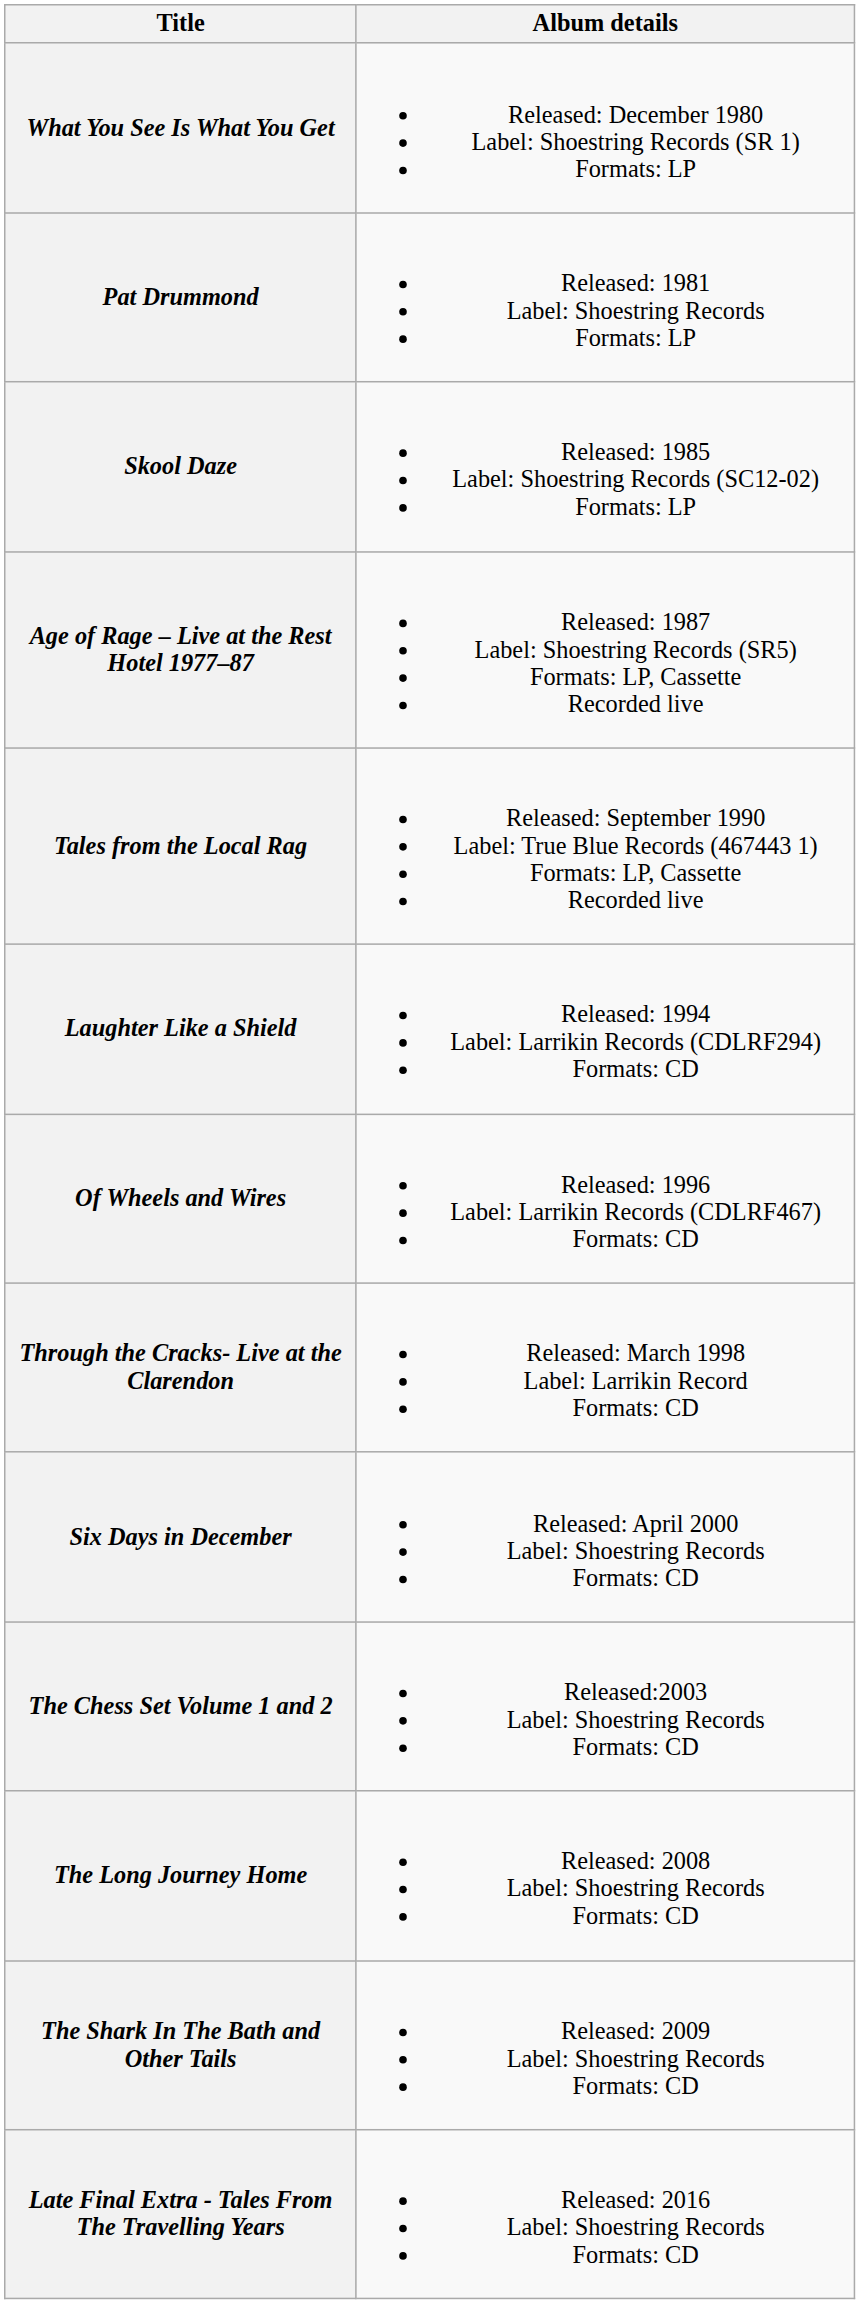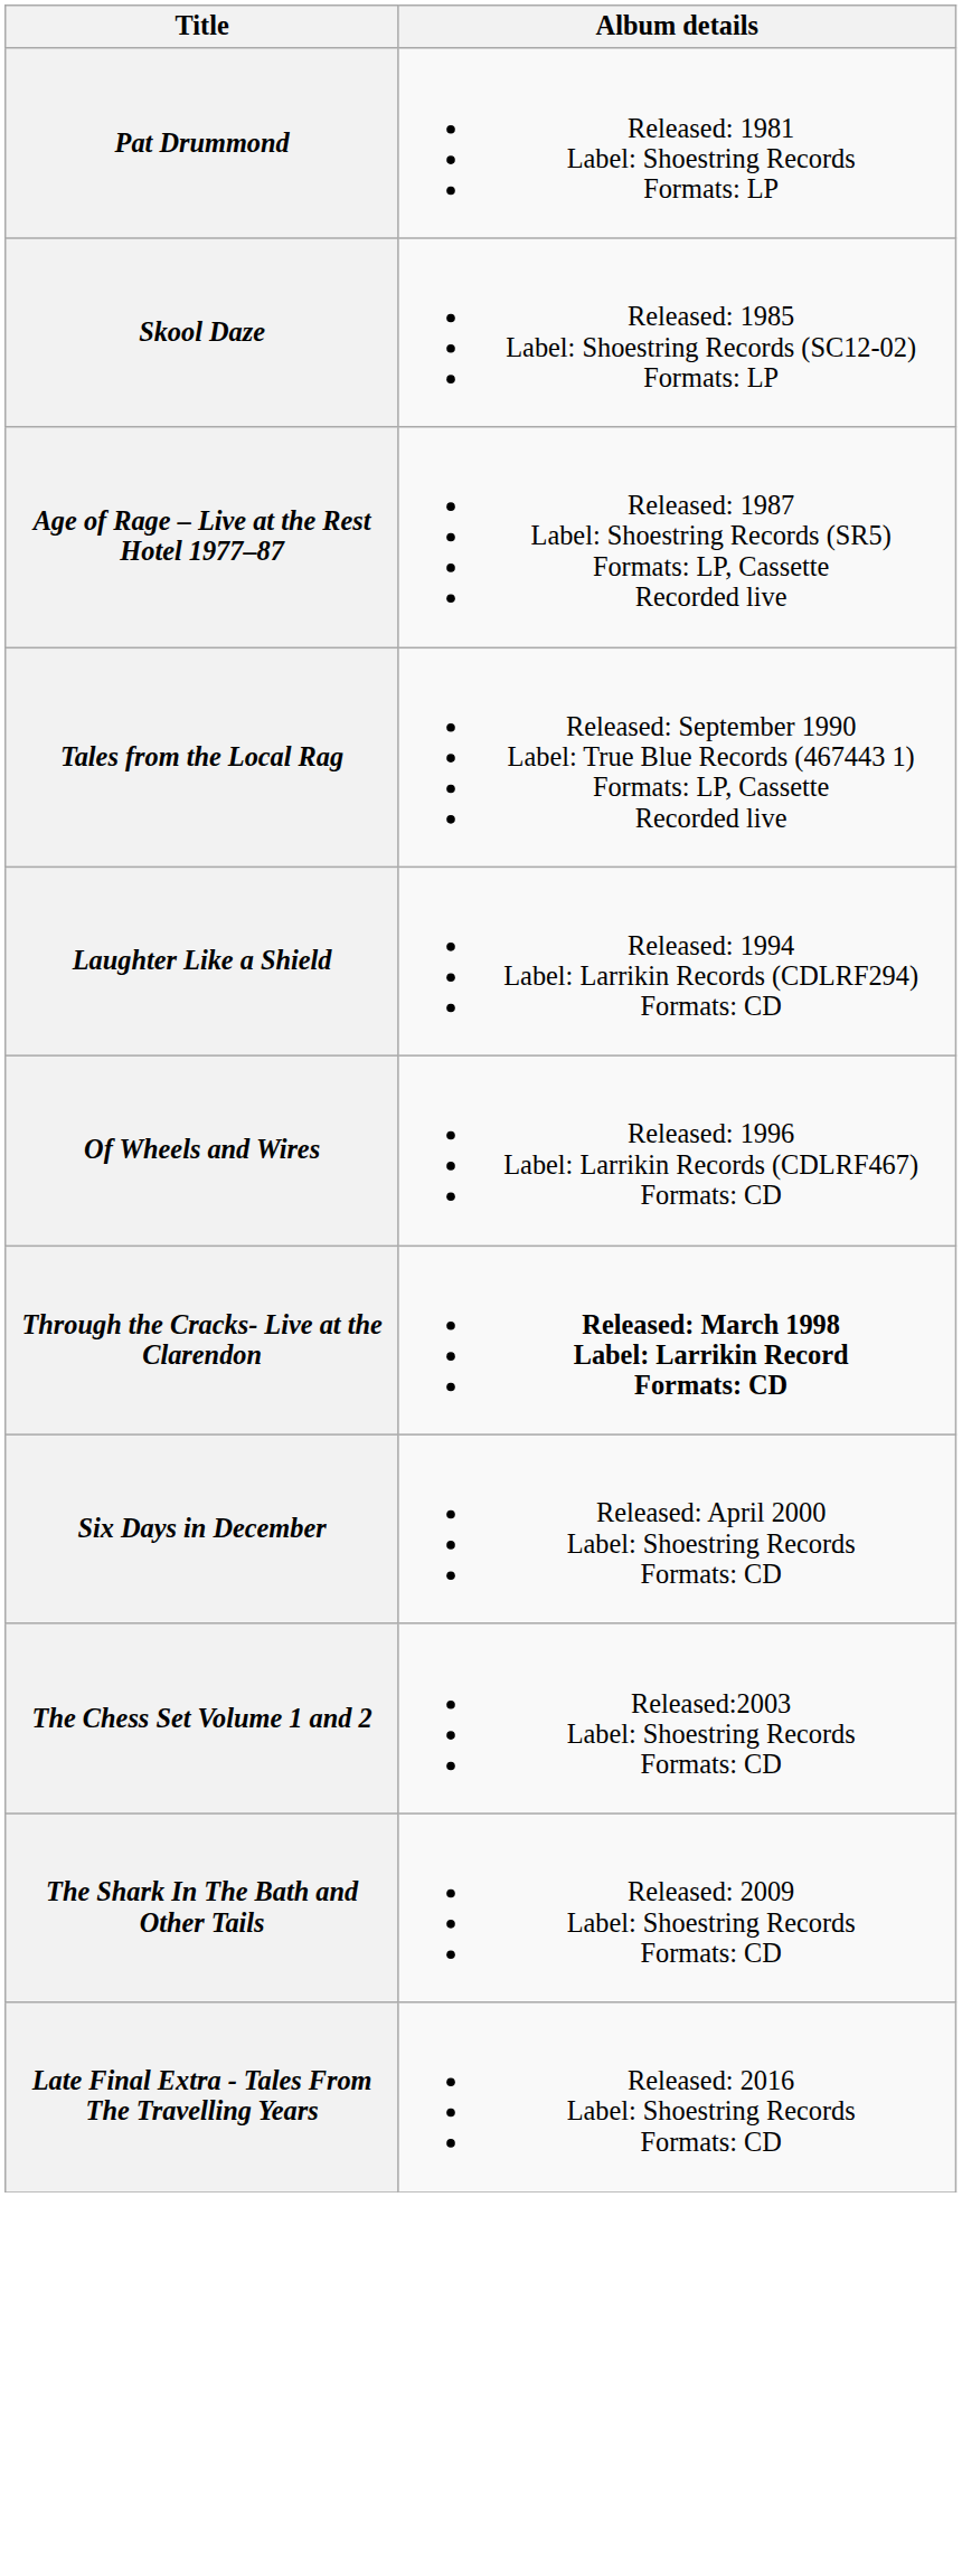 <table class="wikitable plainrowheaders" style="text-align:center;">
 <tr>
 <th scope="col" rowspan="1" style="width:14em;">Title</th>
 <th scope="col" rowspan="1" style="width:20em;">Album details</th>
-</tr>
-<tr>
-<th scope="row"><em>What You See Is What You Get</em></th>
-<td><br><ul><li>Released: December 1980</li><li>Label: Shoestring Records (SR 1)</li><li>Formats: LP</li></ul></td>
 </tr>
 <tr>
 <th scope="row"><em>Pat Drummond</em></th>
 <td><br><ul><li>Released: 1981</li><li>Label: Shoestring Records</li><li>Formats: LP</li></ul></td>
 </tr>
 <tr>
 <th scope="row"><em>Skool Daze</em></th>
 <td><br><ul><li>Released: 1985</li><li>Label: Shoestring Records (SC12-02)</li><li>Formats: LP</li></ul></td>
 </tr>
 <tr>
 <th scope="row"><em>Age of Rage – Live at the Rest Hotel 1977–87</em></th>
 <td><br><ul><li>Released: 1987</li><li>Label: Shoestring Records (SR5)</li><li>Formats: LP, Cassette</li><li>Recorded live</li></ul></td>
 </tr>
 <tr>
 <th scope="row"><em>Tales from the Local Rag</em></th>
 <td><br><ul><li>Released: September 1990</li><li>Label: True Blue Records (467443 1)</li><li>Formats: LP, Cassette</li><li>Recorded live</li></ul></td>
 </tr>
 <tr>
 <th scope="row"><em>Laughter Like a Shield</em></th>
 <td><br><ul><li>Released: 1994</li><li>Label: Larrikin Records (CDLRF294)</li><li>Formats: CD</li></ul></td>
 </tr>
 <tr>
 <th scope="row"><em>Of Wheels and Wires</em></th>
 <td><br><ul><li>Released: 1996</li><li>Label: Larrikin Records (CDLRF467)</li><li>Formats: CD</li></ul></td>
 </tr>
 <tr>
 <th scope="row"><em>Through the Cracks- Live at the Clarendon</em></th>
-<td><br><ul><li>Released: March 1998</li><li>Label: Larrikin Record</li><li>Formats: CD</li></ul></td>
+<td><strong><br><ul><li>Released: March 1998</li><li>Label: Larrikin Record</li><li>Formats: CD</li></ul></strong></td>
 </tr>
 <tr>
 <th scope="row"><em>Six Days in December</em></th>
 <td><br><ul><li>Released: April 2000</li><li>Label: Shoestring Records</li><li>Formats: CD</li></ul></td>
 </tr>
 <tr>
 <th scope="row"><em>The Chess Set Volume 1 and 2</em></th>
 <td><br><ul><li>Released:2003</li><li>Label: Shoestring Records</li><li>Formats: CD</li></ul></td>
 </tr>
 <tr>
-<th scope="row"><em>The Long Journey Home</em></th>
-<td><br><ul><li>Released: 2008</li><li>Label: Shoestring Records</li><li>Formats: CD</li></ul></td>
-</tr>
-<tr>
 <th scope="row"><em>The Shark In The Bath and Other Tails</em></th>
 <td><br><ul><li>Released: 2009</li><li>Label: Shoestring Records</li><li>Formats: CD</li></ul></td>
 </tr>
 <tr>
 <th scope="row"><em>Late Final Extra - Tales From The Travelling Years</em></th>
 <td><br><ul><li>Released: 2016</li><li>Label: Shoestring Records</li><li>Formats: CD</li></ul></td>
 </tr>
 </table>
